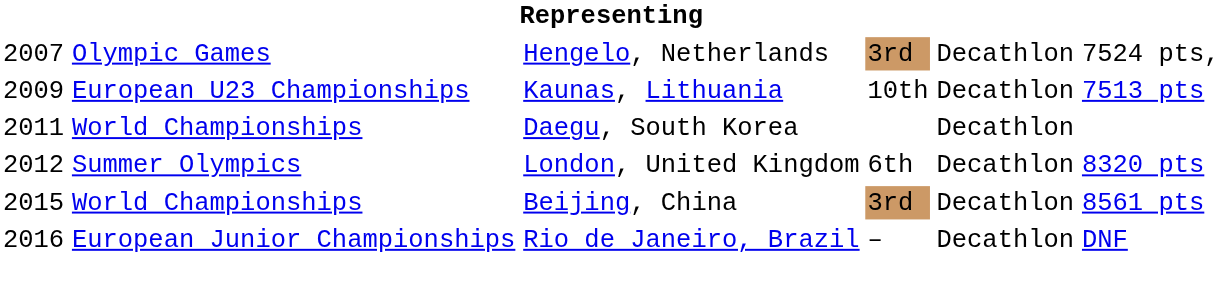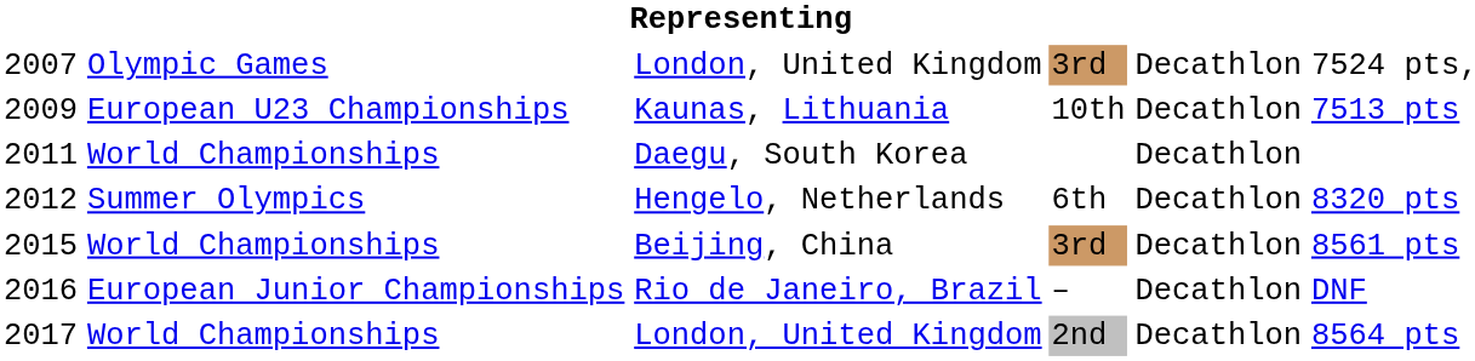 <table>
 <tr>
 <th colspan="6">Representing </th>
 </tr>
 <tr>
 <td>2007</td>
 <td><a href='#'>Olympic Games</a></td>
-<td><a href='#'>Hengelo</a>, Netherlands</td>
+<td><a href='#'>London</a>, United Kingdom</td>
 <td style="background:#cc9966">3rd</td>
 <td>Decathlon</td>
 <td>7524 pts, <strong></strong></td>
 </tr>
 <tr>
 <td>2009</td>
 <td><a href='#'>European U23 Championships</a></td>
 <td><a href='#'>Kaunas</a>, <a href='#'>Lithuania</a></td>
 <td>10th</td>
 <td>Decathlon</td>
 <td><a href='#'>7513 pts</a></td>
 </tr>
 <tr>
 <td>2011</td>
 <td><a href='#'>World Championships</a></td>
 <td><a href='#'>Daegu</a>, South Korea</td>
 <td></td>
 <td>Decathlon</td>
 <td><a href='#'></a></td>
 </tr>
 <tr>
 <td>2012</td>
 <td><a href='#'>Summer Olympics</a></td>
-<td><a href='#'>London</a>, United Kingdom</td>
+<td><a href='#'>Hengelo</a>, Netherlands</td>
 <td>6th</td>
 <td>Decathlon</td>
 <td><a href='#'>8320 pts</a></td>
 </tr>
 <tr>
 <td>2015</td>
 <td><a href='#'>World Championships</a></td>
 <td><a href='#'>Beijing</a>, China</td>
 <td style="background:#cc9966">3rd</td>
 <td>Decathlon</td>
 <td><a href='#'>8561 pts</a></td>
 </tr>
 <tr>
 <td>2016</td>
 <td><a href='#'>European Junior Championships</a></td>
 <td><a href='#'>Rio de Janeiro, Brazil</a></td>
 <td>–</td>
 <td>Decathlon</td>
 <td><a href='#'>DNF</a></td>
 </tr>
+<tr>
+<td>2017</td>
+<td><a href='#'>World Championships</a></td>
+<td><a href='#'>London, United Kingdom</a></td>
+<td bgcolor="silver">2nd</td>
+<td>Decathlon</td>
+<td><a href='#'>8564 pts</a></td>
+</tr>
 </table>
